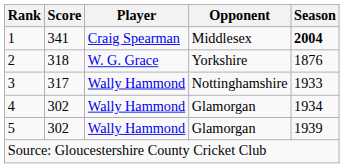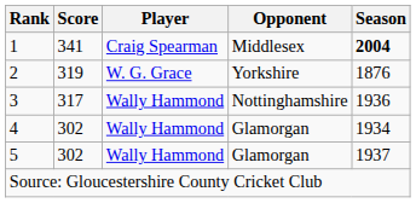 <table class="wikitable">
 <tr>
 <th>Rank</th>
 <th>Score</th>
 <th>Player</th>
 <th>Opponent</th>
 <th>Season</th>
 </tr>
 <tr>
 <td>1</td>
 <td>341</td>
 <td><a href='#'>Craig Spearman</a></td>
 <td>Middlesex</td>
 <td><strong>2004</strong></td>
 </tr>
 <tr>
 <td>2</td>
-<td>318</td>
+<td>319</td>
 <td><a href='#'>W. G. Grace</a></td>
 <td>Yorkshire</td>
 <td>1876</td>
 </tr>
 <tr>
 <td>3</td>
 <td>317</td>
 <td><a href='#'>Wally Hammond</a></td>
 <td>Nottinghamshire</td>
-<td>1933</td>
+<td>1936</td>
 </tr>
 <tr>
 <td>4</td>
 <td>302</td>
 <td><a href='#'>Wally Hammond</a></td>
 <td>Glamorgan</td>
 <td>1934</td>
 </tr>
 <tr>
 <td>5</td>
 <td>302</td>
 <td><a href='#'>Wally Hammond</a></td>
 <td>Glamorgan</td>
-<td>1939</td>
+<td>1937</td>
 </tr>
 <tr>
 <td colspan="5">Source: Gloucestershire County Cricket Club</td>
 </tr>
 </table>
